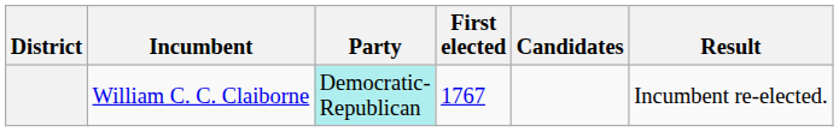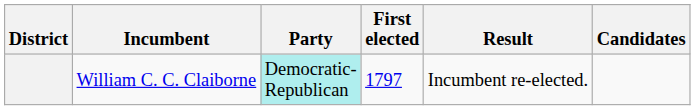 <table class=wikitable>
 <tr valign=bottom>
 <th>District</th>
 <th>Incumbent</th>
 <th>Party</th>
 <th>First<br>elected</th>
+<th>Result</th>
 <th>Candidates</th>
-<th>Result</th>
 </tr>
 <tr>
 <th></th>
 <td><a href='#'>William C. C. Claiborne</a></td>
 <td style="background: paleturquoise;">Democratic-<br>Republican</td>
-<td><a href='#'>1767</a></td>
+<td><a href='#'>1797</a></td>
+<td>Incumbent re-elected.</td>
 <td nowrap></td>
-<td>Incumbent re-elected.</td>
 </tr>
 </table>
